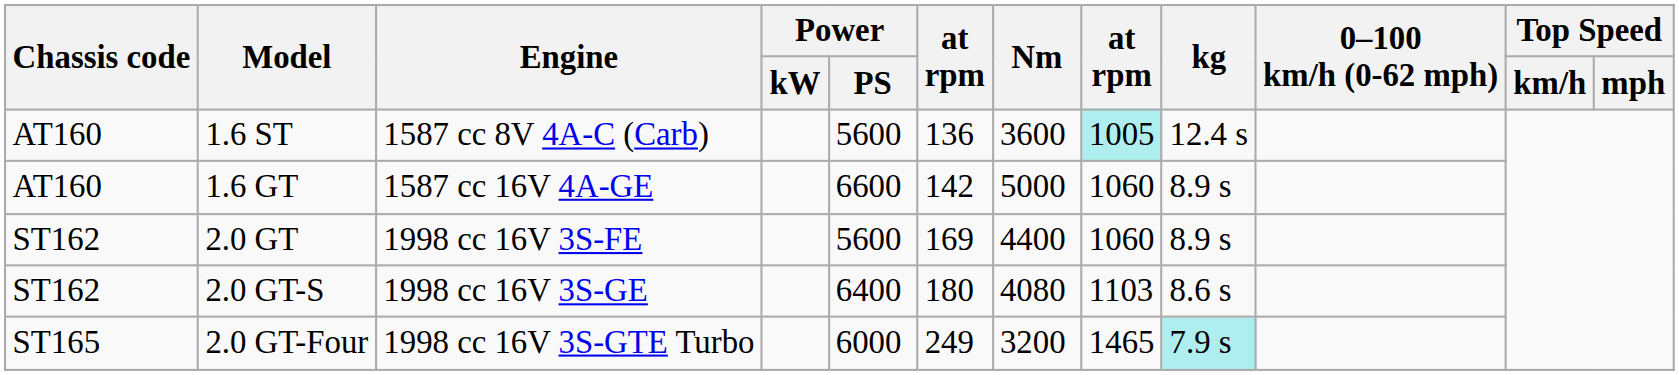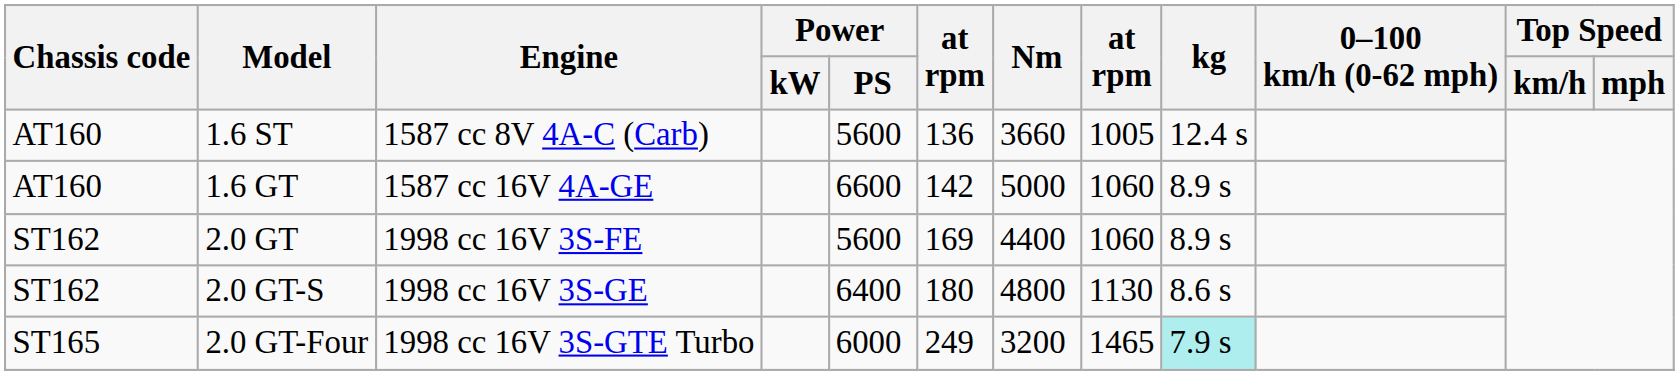 <table class="wikitable">
 <tr>
 <th rowspan="2">Chassis code</th>
 <th rowspan="2">Model</th>
 <th rowspan="2">Engine</th>
 <th colspan="2">Power</th>
 <th rowspan="2">at<br>rpm</th>
 <th rowspan="2">Nm</th>
 <th rowspan="2">at<br>rpm</th>
 <th rowspan="2">kg</th>
 <th rowspan="2">0–100<br>km/h (0-62 mph)</th>
 <th colspan="2">Top Speed</th>
 </tr>
 <tr>
 <th>kW</th>
 <th>PS</th>
 <th>km/h</th>
 <th>mph</th>
 </tr>
 <tr>
 <td>AT160</td>
 <td>1.6 ST</td>
 <td>1587 cc 8V <a href='#'>4A-C</a> (<a href='#'>Carb</a>)</td>
 <td></td>
 <td>5600 </td>
 <td>136</td>
-<td>3600 </td>
-<td style="background: paleturquoise;">1005</td>
+<td>3660 </td>
+<td>1005</td>
 <td>12.4 s</td>
 <td></td>
 </tr>
 <tr>
 <td>AT160</td>
 <td>1.6 GT</td>
 <td>1587 cc 16V <a href='#'>4A-GE</a></td>
 <td></td>
 <td>6600 </td>
 <td>142</td>
 <td>5000 </td>
 <td>1060</td>
 <td>8.9 s</td>
 <td></td>
 </tr>
 <tr>
 <td>ST162</td>
 <td>2.0 GT</td>
 <td>1998 cc 16V <a href='#'>3S-FE</a></td>
 <td></td>
 <td>5600 </td>
 <td>169</td>
 <td>4400 </td>
 <td>1060</td>
 <td>8.9 s</td>
 <td></td>
 </tr>
 <tr>
 <td>ST162</td>
 <td>2.0 GT-S</td>
 <td>1998 cc 16V <a href='#'>3S-GE</a></td>
 <td></td>
 <td>6400 </td>
 <td>180</td>
-<td>4080 </td>
-<td>1103</td>
+<td>4800 </td>
+<td>1130</td>
 <td>8.6 s</td>
 <td></td>
 </tr>
 <tr>
 <td>ST165</td>
 <td>2.0 GT-Four</td>
 <td>1998 cc 16V <a href='#'>3S-GTE</a> Turbo</td>
 <td></td>
 <td>6000 </td>
 <td>249</td>
 <td>3200 </td>
 <td>1465</td>
 <td style="background: paleturquoise;">7.9 s</td>
 <td></td>
 </tr>
 </table>
